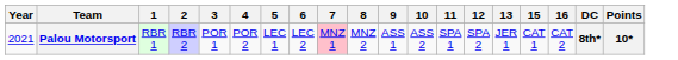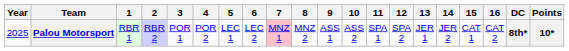 <table class="wikitable" style="text-align:center; font-size:85%">
 <tr>
 <th>Year</th>
 <th>Team</th>
 <th>1</th>
 <th>2</th>
 <th>3</th>
 <th>4</th>
 <th>5</th>
 <th>6</th>
 <th>7</th>
 <th>8</th>
 <th>9</th>
 <th>10</th>
 <th>11</th>
 <th>12</th>
 <th>13</th>
+<th>14</th>
 <th>15</th>
 <th>16</th>
 <th>DC</th>
 <th>Points</th>
 </tr>
 <tr>
-<td><a href='#'>2021</a></td>
+<td><a href='#'>2025</a></td>
 <th nowrap><a href='#'>Palou Motorsport</a></th>
 <td style="background:#DFFFDF"><a href='#'>RBR<br>1</a><br></td>
 <td style="background:#CFCFFF"><a href='#'>RBR<br>2</a><br></td>
 <td><a href='#'>POR<br>1</a></td>
 <td><a href='#'>POR<br>2</a></td>
 <td><a href='#'>LEC<br>1</a></td>
 <td><a href='#'>LEC<br>2</a></td>
 <td style="background: pink;"><a href='#'>MNZ<br>1</a></td>
 <td><a href='#'>MNZ<br>2</a></td>
 <td><a href='#'>ASS<br>1</a></td>
 <td><a href='#'>ASS<br>2</a></td>
 <td><a href='#'>SPA<br>1</a></td>
 <td><a href='#'>SPA<br>2</a></td>
 <td><a href='#'>JER<br>1</a></td>
+<td><a href='#'>JER<br>2</a></td>
 <td><a href='#'>CAT<br>1</a></td>
 <td><a href='#'>CAT<br>2</a></td>
 <th>8th*</th>
 <th>10*</th>
 </tr>
 </table>
